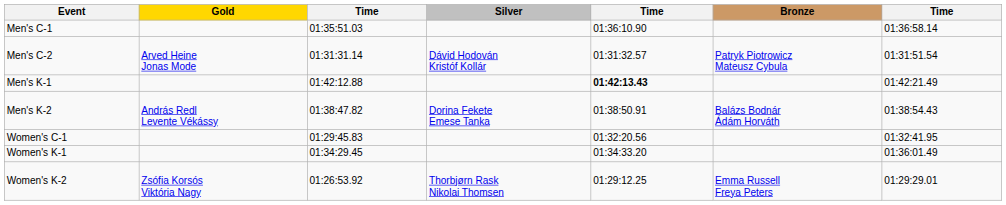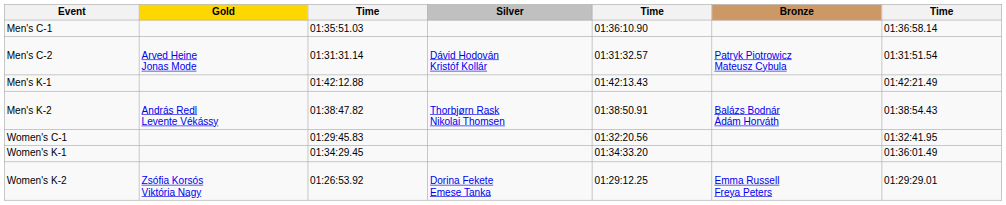 <table class="wikitable" width=100%>
 <tr>
 <th>Event</th>
 <td align=center bgcolor="gold"><strong>Gold</strong></td>
 <th>Time</th>
 <td align=center bgcolor="silver"><strong>Silver</strong></td>
 <th>Time</th>
 <td align=center bgcolor="CC9966"><strong>Bronze</strong></td>
 <th>Time</th>
 </tr>
 <tr>
 <td>Men's C-1</td>
 <td></td>
 <td>01:35:51.03</td>
 <td></td>
 <td>01:36:10.90</td>
 <td></td>
 <td>01:36:58.14</td>
 </tr>
 <tr>
 <td>Men's C-2</td>
 <td><br><a href='#'>Arved Heine</a><br><a href='#'>Jonas Mode</a></td>
 <td>01:31:31.14</td>
 <td><br><a href='#'>Dávid Hodován</a><br><a href='#'>Kristóf Kollár</a></td>
 <td>01:31:32.57</td>
 <td><br><a href='#'>Patryk Piotrowicz</a><br><a href='#'>Mateusz Cybula</a></td>
 <td>01:31:51.54</td>
 </tr>
 <tr>
 <td>Men's K-1</td>
 <td></td>
 <td>01:42:12.88</td>
 <td></td>
-<td><strong>01:42:13.43</strong></td>
+<td>01:42:13.43</td>
 <td></td>
 <td>01:42:21.49</td>
 </tr>
 <tr>
 <td>Men's K-2</td>
 <td><br><a href='#'>András Redl</a><br><a href='#'>Levente Vékássy</a></td>
 <td>01:38:47.82</td>
-<td><br><a href='#'>Dorina Fekete</a><br><a href='#'>Emese Tanka</a></td>
+<td><br><a href='#'>Thorbjørn Rask</a><br><a href='#'>Nikolai Thomsen</a></td>
 <td>01:38:50.91</td>
 <td><br><a href='#'>Balázs Bodnár</a><br><a href='#'>Ádám Horváth</a></td>
 <td>01:38:54.43</td>
 </tr>
 <tr>
 <td>Women's C-1</td>
 <td></td>
 <td>01:29:45.83</td>
 <td></td>
 <td>01:32:20.56</td>
 <td></td>
 <td>01:32:41.95</td>
 </tr>
 <tr>
 <td>Women's K-1</td>
 <td></td>
 <td>01:34:29.45</td>
 <td></td>
 <td>01:34:33.20</td>
 <td></td>
 <td>01:36:01.49</td>
 </tr>
 <tr>
 <td>Women's K-2</td>
 <td><br><a href='#'>Zsófia Korsós</a><br><a href='#'>Viktória Nagy</a></td>
 <td>01:26:53.92</td>
-<td><br><a href='#'>Thorbjørn Rask</a><br><a href='#'>Nikolai Thomsen</a></td>
+<td><br><a href='#'>Dorina Fekete</a><br><a href='#'>Emese Tanka</a></td>
 <td>01:29:12.25</td>
 <td><br><a href='#'>Emma Russell</a><br><a href='#'>Freya Peters</a></td>
 <td>01:29:29.01</td>
 </tr>
 </table>
